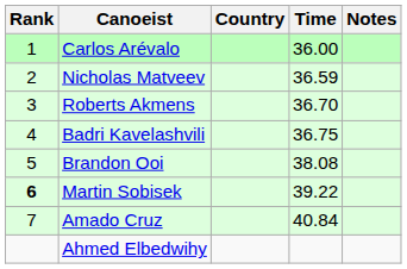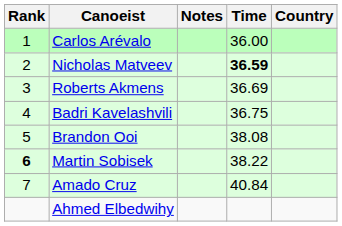 <table class="wikitable" style="text-align:center">
 <tr>
 <th>Rank</th>
 <th>Canoeist</th>
+<th>Notes</th>
+<th>Time</th>
 <th>Country</th>
-<th>Time</th>
-<th>Notes</th>
 </tr>
 <tr bgcolor=bbffbb>
 <td>1</td>
 <td align="left"><a href='#'>Carlos Arévalo</a></td>
+<td></td>
+<td>36.00</td>
 <td align="left"></td>
-<td>36.00</td>
-<td></td>
 </tr>
 <tr bgcolor=ddffdd>
 <td>2</td>
 <td align="left"><a href='#'>Nicholas Matveev</a></td>
+<td></td>
+<td><strong>36.59</strong></td>
 <td align="left"></td>
-<td>36.59</td>
-<td></td>
 </tr>
 <tr bgcolor=ddffdd>
 <td>3</td>
 <td align="left"><a href='#'>Roberts Akmens</a></td>
+<td></td>
+<td>36.69</td>
 <td align="left"></td>
-<td>36.70</td>
-<td></td>
 </tr>
 <tr bgcolor=ddffdd>
 <td>4</td>
 <td align="left"><a href='#'>Badri Kavelashvili</a></td>
+<td></td>
+<td>36.75</td>
 <td align="left"></td>
-<td>36.75</td>
-<td></td>
 </tr>
 <tr bgcolor=ddffdd>
 <td>5</td>
 <td align="left"><a href='#'>Brandon Ooi</a></td>
+<td></td>
+<td>38.08</td>
 <td align="left"></td>
-<td>38.08</td>
-<td></td>
 </tr>
 <tr bgcolor=ddffdd>
 <td><strong>6</strong></td>
 <td align="left"><a href='#'>Martin Sobisek</a></td>
+<td></td>
+<td>38.22</td>
 <td align="left"></td>
-<td>39.22</td>
-<td></td>
 </tr>
 <tr bgcolor=ddffdd>
 <td>7</td>
 <td align="left"><a href='#'>Amado Cruz</a></td>
+<td></td>
+<td>40.84</td>
 <td align="left"></td>
-<td>40.84</td>
-<td></td>
 </tr>
 <tr>
 <td></td>
 <td align="left"><a href='#'>Ahmed Elbedwihy</a></td>
-<td align="left"></td>
 <td></td>
 <td></td>
+<td align="left"></td>
 </tr>
 </table>
